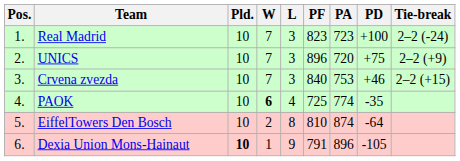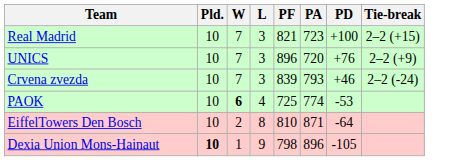 <table class="wikitable" style="text-align:center">
 <tr>
-<th width=15>Pos.</th>
 <th width=220>Team</th>
 <th width=20>Pld.</th>
 <th width=20>W</th>
 <th width=20>L</th>
 <th width=20>PF</th>
 <th width=20>PA</th>
 <th width=20>PD</th>
 <th>Tie-break</th>
 </tr>
 <tr style="background: #ccffcc;">
-<td>1.</td>
 <td align=left> <a href='#'>Real Madrid</a></td>
 <td>10</td>
 <td>7</td>
 <td>3</td>
-<td>823</td>
+<td>821</td>
 <td>723</td>
 <td>+100</td>
-<td>2–2 (-24)</td>
+<td>2–2 (+15)</td>
 </tr>
 <tr style="background: #ccffcc;">
-<td>2.</td>
 <td align=left> <a href='#'>UNICS</a></td>
 <td>10</td>
 <td>7</td>
 <td>3</td>
 <td>896</td>
 <td>720</td>
-<td>+75</td>
+<td>+76</td>
 <td>2–2 (+9)</td>
 </tr>
 <tr style="background: #ccffcc;">
-<td>3.</td>
 <td align=left> <a href='#'>Crvena zvezda</a></td>
 <td>10</td>
 <td>7</td>
 <td>3</td>
-<td>840</td>
-<td>753</td>
+<td>839</td>
+<td>793</td>
 <td>+46</td>
-<td>2–2 (+15)</td>
+<td>2–2 (-24)</td>
 </tr>
 <tr style="background: #ccffcc;">
-<td>4.</td>
 <td align=left> <a href='#'>PAOK</a></td>
 <td>10</td>
 <td><strong>6</strong></td>
 <td>4</td>
 <td>725</td>
 <td>774</td>
-<td>-35</td>
+<td>-53</td>
 <td></td>
 </tr>
 <tr style="background: #ffcccc;">
-<td>5.</td>
 <td align=left> <a href='#'>EiffelTowers Den Bosch</a></td>
 <td>10</td>
 <td>2</td>
 <td>8</td>
 <td>810</td>
-<td>874</td>
+<td>871</td>
 <td>-64</td>
 <td></td>
 </tr>
 <tr style="background: #ffcccc;">
-<td>6.</td>
 <td align=left> <a href='#'>Dexia Union Mons-Hainaut</a></td>
 <td><strong>10</strong></td>
 <td>1</td>
 <td>9</td>
-<td>791</td>
+<td>798</td>
 <td>896</td>
 <td>-105</td>
 <td></td>
 </tr>
 </table>
